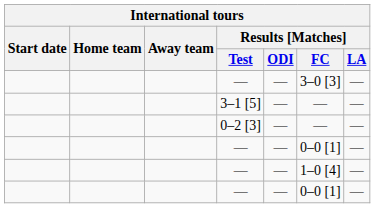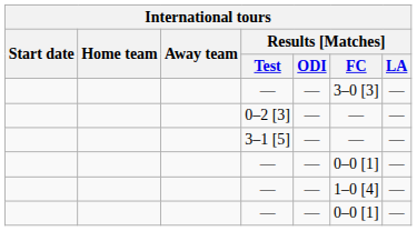 <table class="wikitable">
 <tr>
 <th colspan="7">International tours</th>
 </tr>
 <tr>
 <th rowspan="2">Start date</th>
 <th rowspan="2">Home team</th>
 <th rowspan="2">Away team</th>
 <th colspan="4">Results [Matches]</th>
 </tr>
 <tr>
 <th><a href='#'>Test</a></th>
 <th><a href='#'>ODI</a></th>
 <th><a href='#'>FC</a></th>
 <th><a href='#'>LA</a></th>
 </tr>
 <tr>
 <td><a href='#'></a></td>
 <td></td>
 <td></td>
 <td ; style="text-align:center">—</td>
 <td ; style="text-align:center">—</td>
 <td>3–0 [3]</td>
 <td ; style="text-align:center">—</td>
 </tr>
 <tr>
 <td><a href='#'></a></td>
 <td></td>
 <td></td>
-<td>3–1 [5]</td>
+<td>0–2 [3]</td>
 <td ; style="text-align:center">—</td>
 <td ; style="text-align:center">—</td>
 <td ; style="text-align:center">—</td>
 </tr>
 <tr>
 <td><a href='#'></a></td>
 <td></td>
 <td></td>
-<td>0–2 [3]</td>
+<td>3–1 [5]</td>
 <td ; style="text-align:center">—</td>
 <td ; style="text-align:center">—</td>
 <td ; style="text-align:center">—</td>
 </tr>
 <tr>
 <td><a href='#'></a></td>
 <td></td>
 <td></td>
 <td ; style="text-align:center">—</td>
 <td ; style="text-align:center">—</td>
 <td>0–0 [1]</td>
 <td ; style="text-align:center">—</td>
 </tr>
 <tr>
 <td><a href='#'></a></td>
 <td></td>
 <td></td>
 <td ; style="text-align:center">—</td>
 <td ; style="text-align:center">—</td>
 <td>1–0 [4]</td>
 <td ; style="text-align:center">—</td>
 </tr>
 <tr>
 <td><a href='#'></a></td>
 <td></td>
 <td></td>
 <td ; style="text-align:center">—</td>
 <td ; style="text-align:center">—</td>
 <td>0–0 [1]</td>
 <td ; style="text-align:center">—</td>
 </tr>
 </table>
